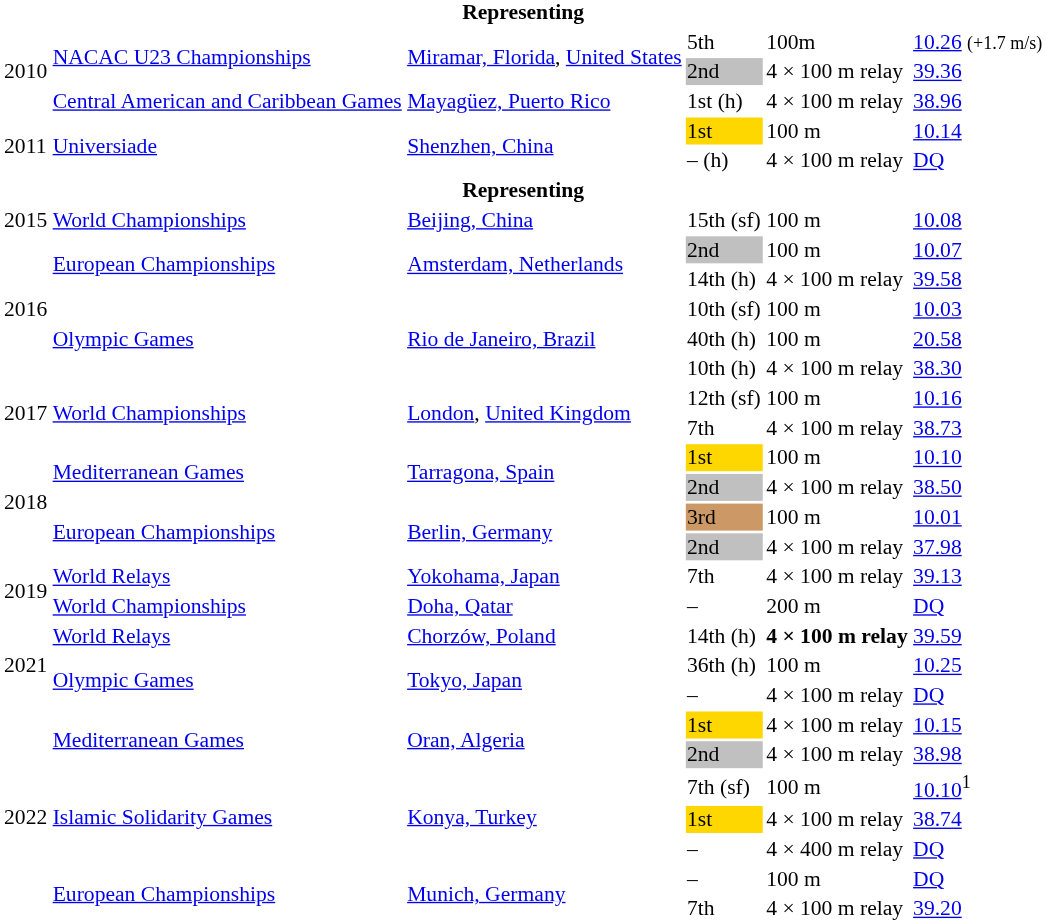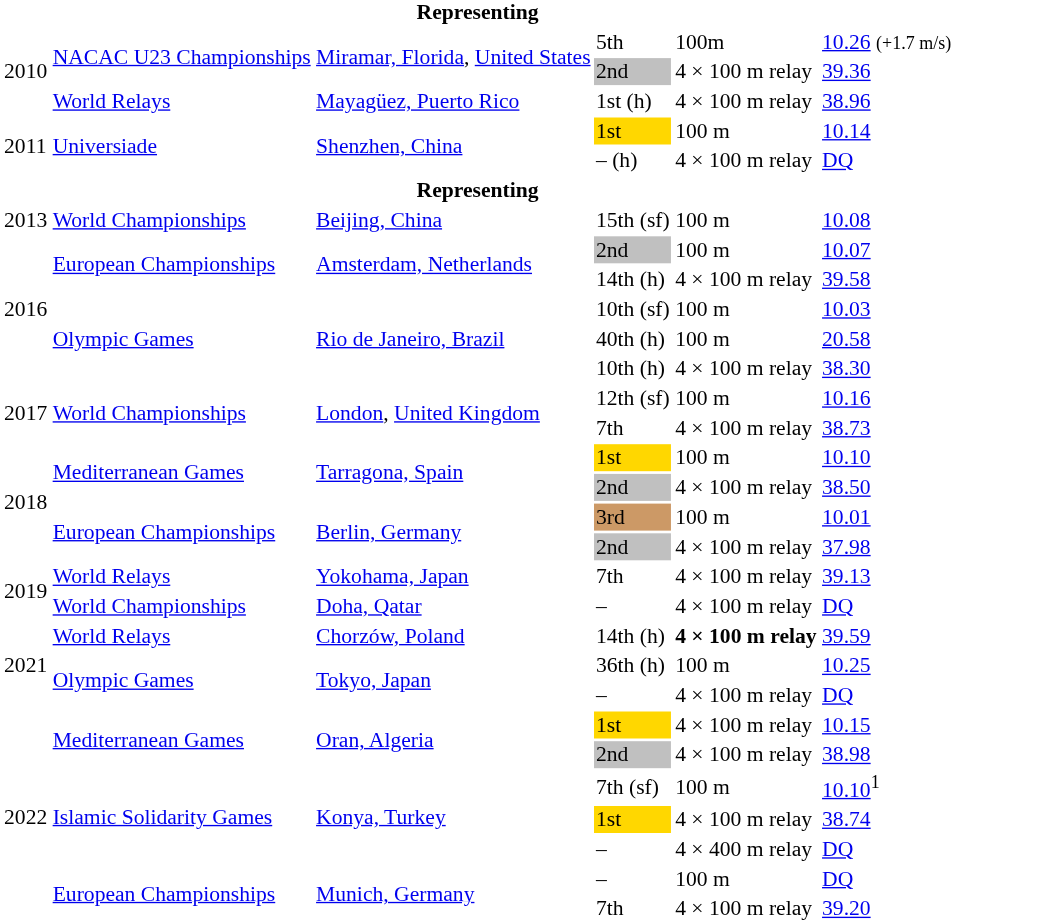 <table>
 <tr>
 <th colspan="6">Representing </th>
 </tr>
 <tr>
 <td rowspan=3>2010</td>
 <td rowspan=2><a href='#'>NACAC U23 Championships</a></td>
 <td rowspan=2><a href='#'>Miramar, Florida</a>, <a href='#'>United States</a></td>
 <td>5th</td>
 <td>100m</td>
 <td><a href='#'>10.26</a> <small>(+1.7 m/s)</small></td>
 </tr>
 <tr>
 <td bgcolor=silver>2nd</td>
 <td>4 × 100 m relay</td>
 <td><a href='#'>39.36</a></td>
 </tr>
 <tr>
-<td><a href='#'>Central American and Caribbean Games</a></td>
+<td><a href='#'>World Relays</a></td>
 <td><a href='#'>Mayagüez, Puerto Rico</a></td>
 <td>1st (h)</td>
 <td>4 × 100 m relay</td>
 <td><a href='#'>38.96</a></td>
 </tr>
 <tr>
 <td rowspan=2>2011</td>
 <td rowspan=2><a href='#'>Universiade</a></td>
 <td rowspan=2><a href='#'>Shenzhen, China</a></td>
 <td bgcolor="gold">1st</td>
 <td>100 m</td>
 <td><a href='#'>10.14</a></td>
 </tr>
 <tr>
 <td>– (h)</td>
 <td>4 × 100 m relay</td>
 <td><a href='#'>DQ</a></td>
 </tr>
 <tr>
 <th colspan="6">Representing </th>
 </tr>
 <tr>
-<td>2015</td>
+<td>2013</td>
 <td><a href='#'>World Championships</a></td>
 <td><a href='#'>Beijing, China</a></td>
 <td>15th (sf)</td>
 <td>100 m</td>
 <td><a href='#'>10.08</a></td>
 </tr>
 <tr>
 <td rowspan=5>2016</td>
 <td rowspan=2><a href='#'>European Championships</a></td>
 <td rowspan=2><a href='#'>Amsterdam, Netherlands</a></td>
 <td bgcolor=silver>2nd</td>
 <td>100 m</td>
 <td><a href='#'>10.07</a></td>
 </tr>
 <tr>
 <td>14th (h)</td>
 <td>4 × 100 m relay</td>
 <td><a href='#'>39.58</a></td>
 </tr>
 <tr>
 <td rowspan=3><a href='#'>Olympic Games</a></td>
 <td rowspan=3><a href='#'>Rio de Janeiro, Brazil</a></td>
 <td>10th (sf)</td>
 <td>100 m</td>
 <td><a href='#'>10.03</a></td>
 </tr>
 <tr>
 <td>40th (h)</td>
 <td>100 m</td>
 <td><a href='#'>20.58</a></td>
 </tr>
 <tr>
 <td>10th (h)</td>
 <td>4 × 100 m relay</td>
 <td><a href='#'>38.30</a></td>
 </tr>
 <tr>
 <td rowspan=2>2017</td>
 <td rowspan=2><a href='#'>World Championships</a></td>
 <td rowspan=2><a href='#'>London</a>, <a href='#'>United Kingdom</a></td>
 <td>12th (sf)</td>
 <td>100 m</td>
 <td><a href='#'>10.16</a></td>
 </tr>
 <tr>
 <td>7th</td>
 <td>4 × 100 m relay</td>
 <td><a href='#'>38.73</a></td>
 </tr>
 <tr>
 <td rowspan=4>2018</td>
 <td rowspan=2><a href='#'>Mediterranean Games</a></td>
 <td rowspan=2><a href='#'>Tarragona, Spain</a></td>
 <td bgcolor=gold>1st</td>
 <td>100 m</td>
 <td><a href='#'>10.10</a></td>
 </tr>
 <tr>
 <td bgcolor=silver>2nd</td>
 <td>4 × 100 m relay</td>
 <td><a href='#'>38.50</a></td>
 </tr>
 <tr>
 <td rowspan=2><a href='#'>European Championships</a></td>
 <td rowspan=2><a href='#'>Berlin, Germany</a></td>
 <td bgcolor=cc9966>3rd</td>
 <td>100 m</td>
 <td><a href='#'>10.01</a></td>
 </tr>
 <tr>
 <td bgcolor=silver>2nd</td>
 <td>4 × 100 m relay</td>
 <td><a href='#'>37.98</a></td>
 </tr>
 <tr>
 <td rowspan=2>2019</td>
 <td><a href='#'>World Relays</a></td>
 <td><a href='#'>Yokohama, Japan</a></td>
 <td>7th</td>
 <td>4 × 100 m relay</td>
 <td><a href='#'>39.13</a></td>
 </tr>
 <tr>
 <td><a href='#'>World Championships</a></td>
 <td><a href='#'>Doha, Qatar</a></td>
 <td>–</td>
-<td>200 m</td>
+<td>4 × 100 m relay</td>
 <td><a href='#'>DQ</a></td>
 </tr>
 <tr>
 <td rowspan=3>2021</td>
 <td><a href='#'>World Relays</a></td>
 <td><a href='#'>Chorzów, Poland</a></td>
 <td>14th (h)</td>
 <td><strong>4 × 100 m relay</strong></td>
 <td><a href='#'>39.59</a></td>
 </tr>
 <tr>
 <td rowspan=2><a href='#'>Olympic Games</a></td>
 <td rowspan=2><a href='#'>Tokyo, Japan</a></td>
 <td>36th (h)</td>
 <td>100 m</td>
 <td><a href='#'>10.25</a></td>
 </tr>
 <tr>
 <td>–</td>
 <td>4 × 100 m relay</td>
 <td><a href='#'>DQ</a></td>
 </tr>
 <tr>
 <td rowspan=7>2022</td>
 <td rowspan=2><a href='#'>Mediterranean Games</a></td>
 <td rowspan=2><a href='#'>Oran, Algeria</a></td>
 <td bgcolor=gold>1st</td>
 <td>4 × 100 m relay</td>
 <td><a href='#'>10.15</a></td>
 </tr>
 <tr>
 <td bgcolor=silver>2nd</td>
 <td>4 × 100 m relay</td>
 <td><a href='#'>38.98</a></td>
 </tr>
 <tr>
 <td rowspan=3><a href='#'>Islamic Solidarity Games</a></td>
 <td rowspan=3><a href='#'>Konya, Turkey</a></td>
 <td>7th (sf)</td>
 <td>100 m</td>
 <td><a href='#'>10.10</a><sup>1</sup></td>
 </tr>
 <tr>
 <td bgcolor=gold>1st</td>
 <td>4 × 100 m relay</td>
 <td><a href='#'>38.74</a></td>
 </tr>
 <tr>
 <td>–</td>
 <td>4 × 400 m relay</td>
 <td><a href='#'>DQ</a></td>
 </tr>
 <tr>
 <td rowspan=2><a href='#'>European Championships</a></td>
 <td rowspan=2><a href='#'>Munich, Germany</a></td>
 <td>–</td>
 <td>100 m</td>
 <td><a href='#'>DQ</a></td>
 </tr>
 <tr>
 <td>7th</td>
 <td>4 × 100 m relay</td>
 <td><a href='#'>39.20</a></td>
 </tr>
 </table>
